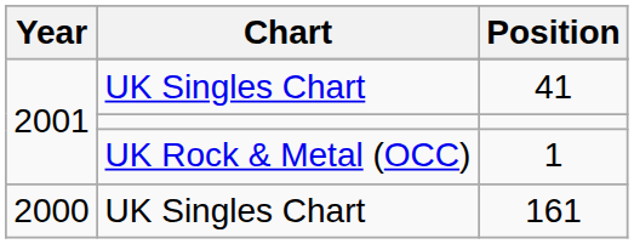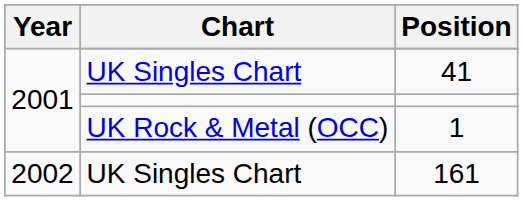 <table class="wikitable" border="1">
 <tr>
 <th>Year</th>
 <th>Chart</th>
 <th>Position</th>
 </tr>
 <tr>
 <td rowspan="4">2001<br></td>
 </tr>
 <tr>
 <td><a href='#'>UK Singles Chart</a></td>
 <td align=center>41</td>
 </tr>
 <tr>
 <td></td>
 </tr>
 <tr>
 <td scope="row"><a href='#'>UK Rock & Metal</a> (<a href='#'>OCC</a>)</td>
 <td align=center>1</td>
 </tr>
 <tr>
-<td>2000</td>
+<td>2002</td>
 <td>UK Singles Chart</td>
 <td align=center>161</td>
 </tr>
 </table>
